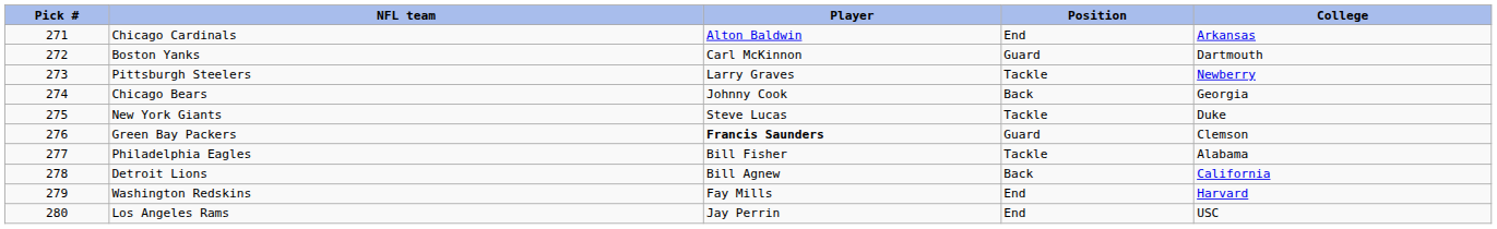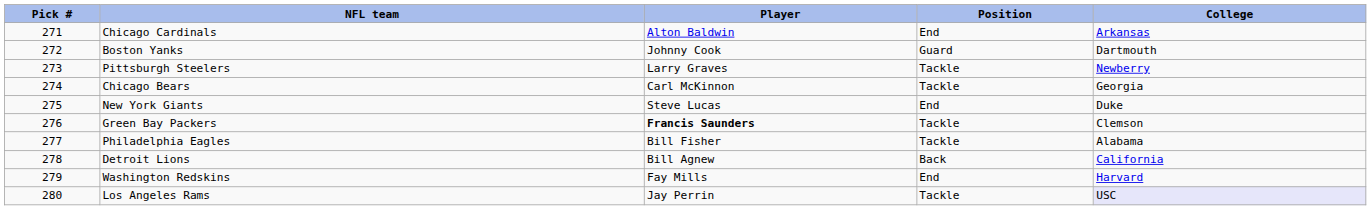 <table class="wikitable sortable sortable" style="width: 100%">
 <tr>
 <th style="background:#A8BDEC;" width=7%>Pick #</th>
 <th width=40% style="background:#A8BDEC;">NFL team</th>
 <th width=20% style="background:#A8BDEC;">Player</th>
 <th width=13% style="background:#A8BDEC;">Position</th>
 <th style="background:#A8BDEC;">College</th>
 </tr>
 <tr>
 <td align=center>271</td>
 <td>Chicago Cardinals</td>
 <td><a href='#'>Alton Baldwin</a></td>
 <td>End</td>
 <td><a href='#'>Arkansas</a></td>
 </tr>
 <tr>
 <td align=center>272</td>
 <td>Boston Yanks</td>
-<td>Carl McKinnon</td>
+<td>Johnny Cook</td>
 <td>Guard</td>
 <td>Dartmouth</td>
 </tr>
 <tr>
 <td align=center>273</td>
 <td>Pittsburgh Steelers</td>
 <td>Larry Graves</td>
 <td>Tackle</td>
 <td><a href='#'>Newberry</a></td>
 </tr>
 <tr>
 <td align=center>274</td>
 <td>Chicago Bears</td>
-<td>Johnny Cook</td>
-<td>Back</td>
+<td>Carl McKinnon</td>
+<td>Tackle</td>
 <td>Georgia</td>
 </tr>
 <tr>
 <td align=center>275</td>
 <td>New York Giants</td>
 <td>Steve Lucas</td>
-<td>Tackle</td>
+<td>End</td>
 <td>Duke</td>
 </tr>
 <tr>
 <td align=center>276</td>
 <td>Green Bay Packers</td>
 <td><strong>Francis Saunders</strong></td>
-<td>Guard</td>
+<td>Tackle</td>
 <td>Clemson</td>
 </tr>
 <tr>
 <td align=center>277</td>
 <td>Philadelphia Eagles</td>
 <td>Bill Fisher</td>
 <td>Tackle</td>
 <td>Alabama</td>
 </tr>
 <tr>
 <td align=center>278</td>
 <td>Detroit Lions</td>
 <td>Bill Agnew</td>
 <td>Back</td>
 <td><a href='#'>California</a></td>
 </tr>
 <tr>
 <td align=center>279</td>
 <td>Washington Redskins</td>
 <td>Fay Mills</td>
 <td>End</td>
 <td><a href='#'>Harvard</a></td>
 </tr>
 <tr>
 <td align=center>280</td>
 <td>Los Angeles Rams</td>
 <td>Jay Perrin</td>
-<td>End</td>
-<td>USC</td>
+<td>Tackle</td>
+<td style="background: lavender;">USC</td>
 </tr>
 </table>
